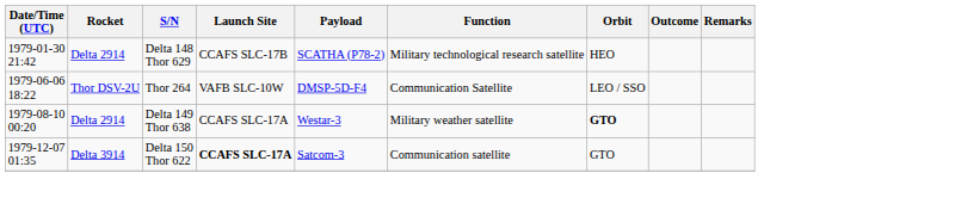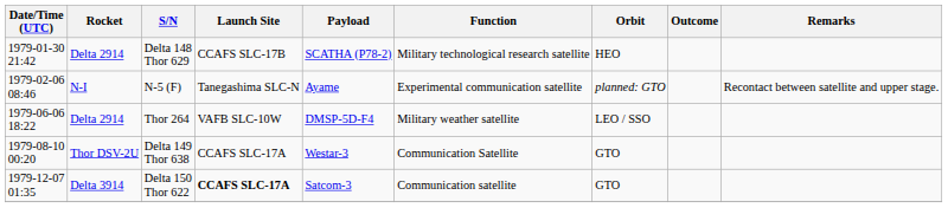 <table class="wikitable" style="margin: 1em 1em 1em 0";>
 <tr>
 <th>Date/Time<br>(<a href='#'>UTC</a>)</th>
 <th>Rocket</th>
 <th><a href='#'>S/N</a></th>
 <th>Launch Site</th>
 <th>Payload</th>
 <th>Function</th>
 <th>Orbit</th>
 <th>Outcome</th>
 <th>Remarks</th>
 </tr>
 <tr>
 <td>1979-01-30<br>21:42</td>
 <td><a href='#'>Delta 2914</a></td>
 <td>Delta 148<br>Thor 629</td>
 <td>CCAFS SLC-17B</td>
 <td><a href='#'>SCATHA (P78-2)</a></td>
 <td>Military technological research satellite</td>
 <td>HEO</td>
 <td></td>
 <td></td>
 </tr>
 <tr>
+<td>1979-02-06<br>08:46</td>
+<td><a href='#'>N-I</a></td>
+<td>N-5 (F)</td>
+<td>Tanegashima SLC-N</td>
+<td><a href='#'>Ayame</a></td>
+<td>Experimental communication satellite</td>
+<td><em>planned: GTO</em></td>
+<td></td>
+<td>Recontact between satellite and upper stage.</td>
+</tr>
+<tr>
 <td>1979-06-06<br>18:22</td>
-<td><a href='#'>Thor DSV-2U</a></td>
+<td><a href='#'>Delta 2914</a></td>
 <td>Thor 264</td>
 <td>VAFB SLC-10W</td>
 <td><a href='#'>DMSP-5D-F4</a></td>
-<td>Communication Satellite</td>
+<td>Military weather satellite</td>
 <td>LEO / SSO</td>
 <td></td>
 <td></td>
 </tr>
 <tr>
 <td>1979-08-10<br>00:20</td>
-<td><a href='#'>Delta 2914</a></td>
+<td><a href='#'>Thor DSV-2U</a></td>
 <td>Delta 149<br>Thor 638</td>
 <td>CCAFS SLC-17A</td>
 <td><a href='#'>Westar-3</a></td>
-<td>Military weather satellite</td>
-<td><strong>GTO</strong></td>
+<td>Communication Satellite</td>
+<td>GTO</td>
 <td></td>
 <td></td>
 </tr>
 <tr>
 <td>1979-12-07<br>01:35</td>
 <td><a href='#'>Delta 3914</a></td>
 <td>Delta 150<br>Thor 622</td>
 <td><strong>CCAFS SLC-17A</strong></td>
 <td><a href='#'>Satcom-3</a></td>
 <td>Communication satellite</td>
 <td>GTO</td>
 <td></td>
 <td></td>
 </tr>
 <tr>
 </tr>
 </table>
